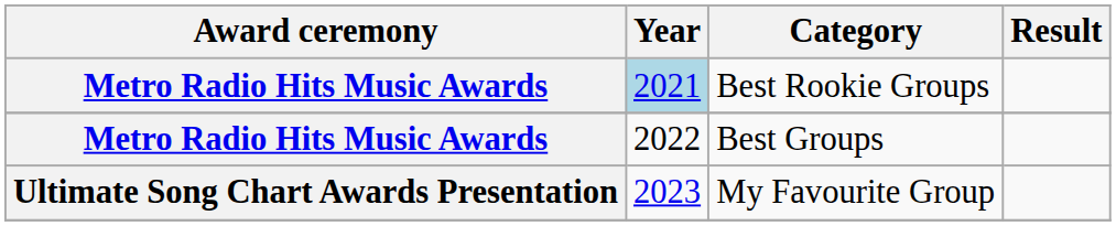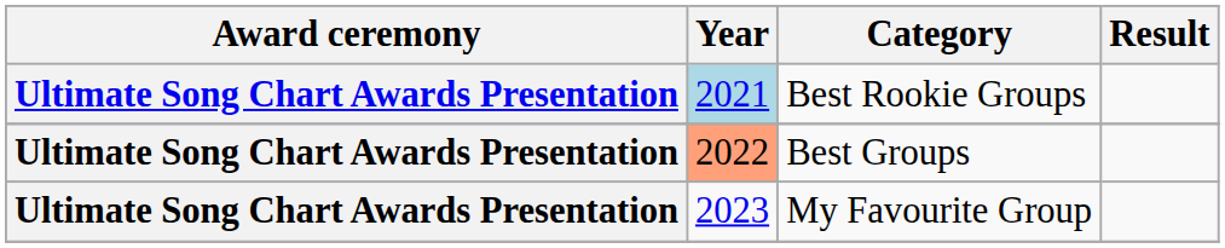 <table class="wikitable plainrowheaders">
 <tr>
 <th scope="col">Award ceremony</th>
 <th scope="col">Year</th>
 <th scope="col">Category</th>
 <th scope="col">Result</th>
 </tr>
 <tr>
-<th scope="row"><a href='#'>Metro Radio Hits Music Awards</a></th>
+<th scope="row"><a href='#'>Ultimate Song Chart Awards Presentation</a></th>
 <td style="background: lightblue;"><a href='#'>2021</a></td>
 <td>Best Rookie Groups</td>
 <td></td>
 </tr>
 <tr>
 </tr>
 <tr>
-<th scope="row"><a href='#'>Metro Radio Hits Music Awards</a></th>
-<td>2022</td>
+<th scope="row">Ultimate Song Chart Awards Presentation</th>
+<td style="background: lightsalmon;">2022</td>
 <td>Best Groups</td>
 <td></td>
 </tr>
 <tr>
 <th scope="row">Ultimate Song Chart Awards Presentation</th>
 <td><a href='#'>2023</a></td>
 <td>My Favourite Group</td>
 <td></td>
 </tr>
 <tr>
 </tr>
 </table>
